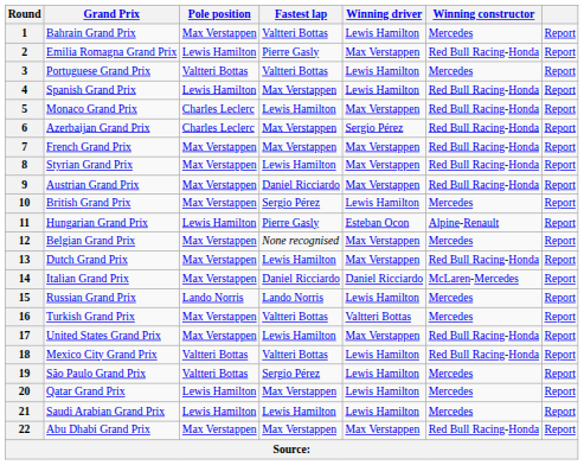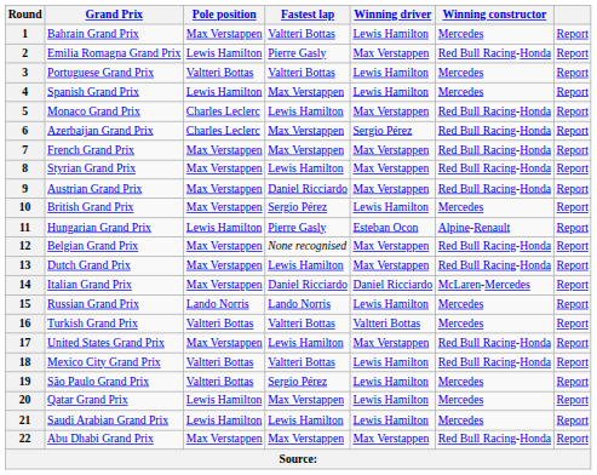 <table class="wikitable sortable" style="font-size: 85%;">
 <tr>
 <th>Round</th>
 <th><a href='#'>Grand Prix</a></th>
 <th nowrap><a href='#'>Pole position</a></th>
 <th nowrap><a href='#'>Fastest lap</a></th>
 <th nowrap><a href='#'>Winning driver</a></th>
 <th nowrap><a href='#'>Winning constructor</a></th>
 <th class="unsortable"></th>
 </tr>
 <tr>
 <th>1</th>
 <td><a href='#'>Bahrain Grand Prix</a></td>
 <td data-sort-value="VER" nowrap> <a href='#'>Max Verstappen</a></td>
 <td data-sort-value="BOT" nowrap> <a href='#'>Valtteri Bottas</a></td>
 <td data-sort-value="HAM" nowrap> <a href='#'>Lewis Hamilton</a></td>
 <td data-sort-value="MER"> <a href='#'>Mercedes</a></td>
 <td style="text-align:center"><a href='#'>Report</a></td>
 </tr>
 <tr>
 <th>2</th>
 <td data-sort-value="Emi" nowrap><a href='#'>Emilia Romagna Grand Prix</a></td>
 <td data-sort-value="HAM" nowrap> <a href='#'>Lewis Hamilton</a></td>
 <td data-sort-value="GAS" nowrap> <a href='#'>Pierre Gasly</a></td>
 <td data-sort-value="VER" nowrap> <a href='#'>Max Verstappen</a></td>
 <td data-sort-value="RED" nowrap> <a href='#'>Red Bull Racing</a>-<a href='#'>Honda</a></td>
 <td style="text-align:center"><a href='#'>Report</a></td>
 </tr>
 <tr>
 <th>3</th>
 <td><a href='#'>Portuguese Grand Prix</a></td>
 <td data-sort-value="BOT" nowrap><a href='#'>Valtteri Bottas</a></td>
 <td data-sort-value="BOT"> <a href='#'>Valtteri Bottas</a></td>
 <td data-sort-value="ham"> <a href='#'>Lewis Hamilton</a></td>
 <td data-sort-value="mer"> <a href='#'>Mercedes</a></td>
 <td style="text-align:center"><a href='#'>Report</a></td>
 </tr>
 <tr>
 <th>4</th>
 <td><a href='#'>Spanish Grand Prix</a></td>
 <td data-sort-value="HAM" nowrap> <a href='#'>Lewis Hamilton</a></td>
 <td data-sort-value="VER" nowrap> <a href='#'>Max Verstappen</a></td>
 <td data-sort-value="HAM" nowrap> <a href='#'>Lewis Hamilton</a></td>
-<td data-sort-value="RED" nowrap> <a href='#'>Red Bull Racing</a>-<a href='#'>Honda</a></td>
+<td data-sort-value="mer"> <a href='#'>Mercedes</a></td>
 <td style="text-align:center"><a href='#'>Report</a></td>
 </tr>
 <tr>
 <th>5</th>
 <td><a href='#'>Monaco Grand Prix</a></td>
 <td data-sort-value="LEC" nowrap> <a href='#'>Charles Leclerc</a></td>
 <td data-sort-value="HAM" nowrap> <a href='#'>Lewis Hamilton</a></td>
 <td data-sort-value="VER" nowrap> <a href='#'>Max Verstappen</a></td>
 <td data-sort-value="RED" nowrap> <a href='#'>Red Bull Racing</a>-<a href='#'>Honda</a></td>
 <td style="text-align:center"><a href='#'>Report</a></td>
 </tr>
 <tr>
 <th>6</th>
 <td><a href='#'>Azerbaijan Grand Prix</a></td>
 <td data-sort-value="LEC" nowrap> <a href='#'>Charles Leclerc</a></td>
 <td data-sort-value="VER" nowrap> <a href='#'>Max Verstappen</a></td>
 <td data-sort-value="PER" nowrap> <a href='#'>Sergio Pérez</a></td>
 <td data-sort-value="RED" nowrap> <a href='#'>Red Bull Racing</a>-<a href='#'>Honda</a></td>
 <td style="text-align:center"><a href='#'>Report</a></td>
 </tr>
 <tr>
 <th>7</th>
 <td><a href='#'>French Grand Prix</a></td>
 <td data-sort-value="VER" nowrap> <a href='#'>Max Verstappen</a></td>
 <td data-sort-value="VER" nowrap> <a href='#'>Max Verstappen</a></td>
 <td data-sort-value="VER" nowrap> <a href='#'>Max Verstappen</a></td>
 <td data-sort-value="RED" nowrap> <a href='#'>Red Bull Racing</a>-<a href='#'>Honda</a></td>
 <td style="text-align:center"><a href='#'>Report</a></td>
 </tr>
 <tr>
 <th>8</th>
 <td data-sort-value="sty"><a href='#'>Styrian Grand Prix</a></td>
 <td data-sort-value="VER" nowrap> <a href='#'>Max Verstappen</a></td>
 <td data-sort-value="HAM" nowrap> <a href='#'>Lewis Hamilton</a></td>
 <td data-sort-value="VER" nowrap> <a href='#'>Max Verstappen</a></td>
 <td data-sort-value="RED" nowrap> <a href='#'>Red Bull Racing</a>-<a href='#'>Honda</a></td>
 <td style="text-align:center"><a href='#'>Report</a></td>
 </tr>
 <tr>
 <th>9</th>
 <td><a href='#'>Austrian Grand Prix</a></td>
 <td data-sort-value="VER" nowrap> <a href='#'>Max Verstappen</a></td>
 <td data-sort-value="RIC" nowrap> <a href='#'>Daniel Ricciardo</a></td>
 <td data-sort-value="VER" nowrap> <a href='#'>Max Verstappen</a></td>
 <td data-sort-value="RED" nowrap> <a href='#'>Red Bull Racing</a>-<a href='#'>Honda</a></td>
 <td style="text-align:center"><a href='#'>Report</a></td>
 </tr>
 <tr>
 <th>10</th>
 <td data-sort-value="bri"><a href='#'>British Grand Prix</a></td>
 <td data-sort-value="VER" nowrap> <a href='#'>Max Verstappen</a></td>
 <td data-sort-value="PER" nowrap> <a href='#'>Sergio Pérez</a></td>
 <td data-sort-value="HAM" nowrap> <a href='#'>Lewis Hamilton</a></td>
 <td data-sort-value="mer"> <a href='#'>Mercedes</a></td>
 <td style="text-align:center"><a href='#'>Report</a></td>
 </tr>
 <tr>
 <th>11</th>
 <td><a href='#'>Hungarian Grand Prix</a></td>
 <td data-sort-value="HAM" nowrap> <a href='#'>Lewis Hamilton</a></td>
 <td data-sort-value="GAS" nowrap> <a href='#'>Pierre Gasly</a></td>
 <td data-sort-value="OCO" nowrap> <a href='#'>Esteban Ocon</a></td>
 <td data-sort-value="alp"> <a href='#'>Alpine</a>-<a href='#'>Renault</a></td>
 <td style="text-align:center"><a href='#'>Report</a></td>
 </tr>
 <tr>
 <th>12</th>
 <td><a href='#'>Belgian Grand Prix</a></td>
 <td data-sort-value="VER" nowrap> <a href='#'>Max Verstappen</a></td>
 <td><em>None recognised</em></td>
 <td data-sort-value="VER" nowrap> <a href='#'>Max Verstappen</a></td>
-<td data-sort-value="mer"> <a href='#'>Mercedes</a></td>
+<td data-sort-value="RED" nowrap> <a href='#'>Red Bull Racing</a>-<a href='#'>Honda</a></td>
 <td style="text-align:center"><a href='#'>Report</a></td>
 </tr>
 <tr>
 <th>13</th>
 <td data-sort-value="dut"><a href='#'>Dutch Grand Prix</a></td>
 <td data-sort-value="VER" nowrap> <a href='#'>Max Verstappen</a></td>
 <td data-sort-value="HAM" nowrap> <a href='#'>Lewis Hamilton</a></td>
 <td data-sort-value="VER" nowrap> <a href='#'>Max Verstappen</a></td>
 <td data-sort-value="RED" nowrap> <a href='#'>Red Bull Racing</a>-<a href='#'>Honda</a></td>
 <td style="text-align:center"><a href='#'>Report</a></td>
 </tr>
 <tr>
 <th>14</th>
 <td><a href='#'>Italian Grand Prix</a></td>
 <td data-sort-value="VER" nowrap> <a href='#'>Max Verstappen</a></td>
 <td data-sort-value="RIC" nowrap> <a href='#'>Daniel Ricciardo</a></td>
 <td data-sort-value="RIC" nowrap> <a href='#'>Daniel Ricciardo</a></td>
 <td data-sort-value="MCL" nowrap> <a href='#'>McLaren</a>-<a href='#'>Mercedes</a></td>
 <td style="text-align:center"><a href='#'>Report</a></td>
 </tr>
 <tr>
 <th>15</th>
 <td><a href='#'>Russian Grand Prix</a></td>
 <td data-sort-value="NOR" nowrap> <a href='#'>Lando Norris</a></td>
 <td data-sort-value="NOR" nowrap> <a href='#'>Lando Norris</a></td>
 <td data-sort-value="HAM" nowrap> <a href='#'>Lewis Hamilton</a></td>
 <td data-sort-value="mer"> <a href='#'>Mercedes</a></td>
 <td style="text-align:center"><a href='#'>Report</a></td>
 </tr>
 <tr>
 <th>16</th>
 <td><a href='#'>Turkish Grand Prix</a></td>
-<td data-sort-value="VER" nowrap> <a href='#'>Max Verstappen</a></td>
+<td data-sort-value="BOT"> <a href='#'>Valtteri Bottas</a></td>
 <td data-sort-value="BOT" nowrap> <a href='#'>Valtteri Bottas</a></td>
 <td data-sort-value="BOT" nowrap> <a href='#'>Valtteri Bottas</a></td>
 <td data-sort-value="mer"> <a href='#'>Mercedes</a></td>
 <td style="text-align:center"><a href='#'>Report</a></td>
 </tr>
 <tr>
 <th>17</th>
 <td><a href='#'>United States Grand Prix</a></td>
 <td data-sort-value="VER" nowrap> <a href='#'>Max Verstappen</a></td>
 <td data-sort-value="HAM" nowrap> <a href='#'>Lewis Hamilton</a></td>
 <td data-sort-value="VER" nowrap> <a href='#'>Max Verstappen</a></td>
 <td data-sort-value="RED" nowrap> <a href='#'>Red Bull Racing</a>-<a href='#'>Honda</a></td>
 <td style="text-align:center"><a href='#'>Report</a></td>
 </tr>
 <tr>
 <th>18</th>
 <td><a href='#'>Mexico City Grand Prix</a></td>
 <td data-sort-value="BOT" nowrap> <a href='#'>Valtteri Bottas</a></td>
 <td data-sort-value="BOT" nowrap> <a href='#'>Valtteri Bottas</a></td>
 <td data-sort-value="ham"> <a href='#'>Lewis Hamilton</a></td>
 <td data-sort-value="RED" nowrap> <a href='#'>Red Bull Racing</a>-<a href='#'>Honda</a></td>
 <td style="text-align:center"><a href='#'>Report</a></td>
 </tr>
 <tr>
 <th>19</th>
 <td data-sort-value="Sao"><a href='#'>São Paulo Grand Prix</a></td>
 <td data-sort-value="BOT" nowrap> <a href='#'>Valtteri Bottas</a></td>
 <td data-sort-value="PER" nowrap> <a href='#'>Sergio Pérez</a></td>
 <td data-sort-value="HAM" nowrap> <a href='#'>Lewis Hamilton</a></td>
 <td data-sort-value="mer"> <a href='#'>Mercedes</a></td>
 <td style="text-align:center"><a href='#'>Report</a></td>
 </tr>
 <tr>
 <th>20</th>
 <td> <a href='#'>Qatar Grand Prix</a></td>
 <td data-sort-value="HAM" nowrap> <a href='#'>Lewis Hamilton</a></td>
 <td data-sort-value="VER" nowrap> <a href='#'>Max Verstappen</a></td>
 <td data-sort-value="HAM" nowrap> <a href='#'>Lewis Hamilton</a></td>
 <td data-sort-value="mer"> <a href='#'>Mercedes</a></td>
 <td style="text-align:center"><a href='#'>Report</a></td>
 </tr>
 <tr>
 <th>21</th>
 <td><a href='#'>Saudi Arabian Grand Prix</a></td>
 <td data-sort-value="HAM" nowrap> <a href='#'>Lewis Hamilton</a></td>
 <td data-sort-value="HAM" nowrap> <a href='#'>Lewis Hamilton</a></td>
 <td data-sort-value="HAM" nowrap> <a href='#'>Lewis Hamilton</a></td>
 <td data-sort-value="mer"> <a href='#'>Mercedes</a></td>
 <td style="text-align:center"><a href='#'>Report</a></td>
 </tr>
 <tr>
 <th>22</th>
 <td data-sort-value="abu"><a href='#'>Abu Dhabi Grand Prix</a></td>
 <td data-sort-value="VER" nowrap> <a href='#'>Max Verstappen</a></td>
 <td data-sort-value="VER" nowrap> <a href='#'>Max Verstappen</a></td>
 <td data-sort-value="VER" nowrap> <a href='#'>Max Verstappen</a></td>
 <td data-sort-value="RED" nowrap> <a href='#'>Red Bull Racing</a>-<a href='#'>Honda</a></td>
 <td style="text-align:center"><a href='#'>Report</a></td>
 </tr>
 <tr class="sortbottom">
 <th colspan="7"><strong>Source:</strong></th>
 </tr>
 </table>
